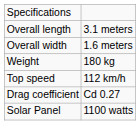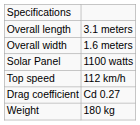 <table class="wikitable" border="1">
 <tr>
 <td>Specifications</td>
 </tr>
 <tr>
 <td>Overall length</td>
 <td>3.1 meters</td>
 </tr>
 <tr>
 <td>Overall width</td>
 <td>1.6 meters</td>
 </tr>
 <tr>
-<td>Weight</td>
-<td>180 kg</td>
+<td>Solar Panel</td>
+<td>1100 watts</td>
 </tr>
 <tr>
 <td>Top speed</td>
 <td>112 km/h</td>
 </tr>
 <tr>
 <td>Drag coefficient</td>
 <td>Cd 0.27</td>
 </tr>
 <tr>
-<td>Solar Panel</td>
-<td>1100 watts</td>
+<td>Weight</td>
+<td>180 kg</td>
 </tr>
 </table>
